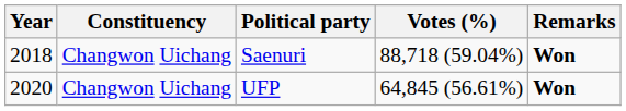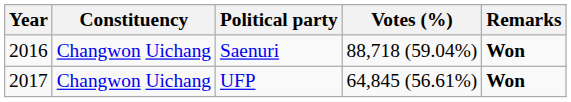 <table class="wikitable">
 <tr>
 <th>Year</th>
 <th>Constituency</th>
 <th>Political party</th>
 <th>Votes (%)</th>
 <th>Remarks</th>
 </tr>
 <tr>
-<td>2018</td>
+<td>2016</td>
 <td><a href='#'>Changwon</a> <a href='#'>Uichang</a></td>
 <td><a href='#'>Saenuri</a></td>
 <td>88,718 (59.04%)</td>
 <td><strong>Won</strong></td>
 </tr>
 <tr>
-<td>2020</td>
+<td>2017</td>
 <td><a href='#'>Changwon</a> <a href='#'>Uichang</a></td>
 <td><a href='#'>UFP</a></td>
 <td>64,845 (56.61%)</td>
 <td><strong>Won</strong></td>
 </tr>
 </table>
